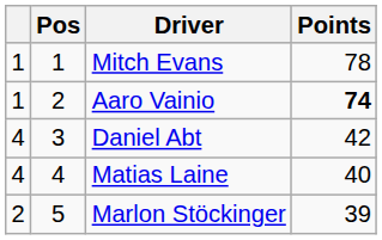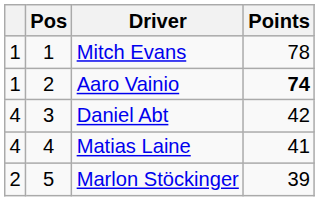 <table class="wikitable" style="font-size: 85%;">
 <tr>
 <th></th>
 <th>Pos</th>
 <th>Driver</th>
 <th>Points</th>
 </tr>
 <tr>
 <td align="left"> 1</td>
 <td align="center">1</td>
 <td> <a href='#'>Mitch Evans</a></td>
 <td align="right">78</td>
 </tr>
 <tr>
 <td align="left"> 1</td>
 <td align="center">2</td>
 <td> <a href='#'>Aaro Vainio</a></td>
 <td align="right"><strong>74</strong></td>
 </tr>
 <tr>
 <td align="left"> 4</td>
 <td align="center">3</td>
 <td> <a href='#'>Daniel Abt</a></td>
 <td align="right">42</td>
 </tr>
 <tr>
 <td align="left"> 4</td>
 <td align="center">4</td>
 <td> <a href='#'>Matias Laine</a></td>
-<td align="right">40</td>
+<td align="right">41</td>
 </tr>
 <tr>
 <td align="left"> 2</td>
 <td align="center">5</td>
 <td> <a href='#'>Marlon Stöckinger</a></td>
 <td align="right">39</td>
 </tr>
 </table>
